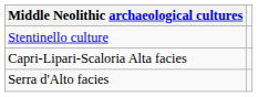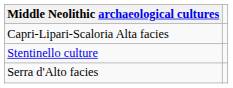 <table class="wikitable">
 <tr>
 <th>Middle Neolithic <a href='#'>archaeological cultures</a></th>
+</tr>
+<tr>
+<td>Capri-Lipari-Scaloria Alta facies</td>
+<td></td>
 </tr>
 <tr>
 <td><a href='#'>Stentinello culture</a></td>
 <td></td>
 </tr>
 <tr>
-<td>Capri-Lipari-Scaloria Alta facies</td>
-<td></td>
-</tr>
-<tr>
 <td>Serra d'Alto facies</td>
 </tr>
 </table>
